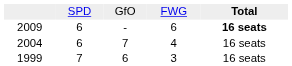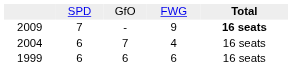 <table border="0" cellpadding="2" cellspacing="0" width="400">
 <tr bgcolor="#eeeeee" align="center">
 <td></td>
 <td><a href='#'>SPD</a></td>
 <td>GfO</td>
 <td><a href='#'>FWG</a></td>
 <td><strong>Total</strong></td>
 </tr>
 <tr align="center">
 <td>2009</td>
-<td>6</td>
+<td>7</td>
 <td>-</td>
-<td>6</td>
+<td>9</td>
 <td><strong>16 seats</strong></td>
 </tr>
 <tr align="center">
 <td>2004</td>
 <td>6</td>
 <td>7</td>
 <td>4</td>
 <td>16 seats</td>
 </tr>
 <tr align="center">
 <td>1999</td>
-<td>7</td>
 <td>6</td>
-<td>3</td>
+<td>6</td>
+<td>6</td>
 <td>16 seats</td>
 </tr>
 </table>
